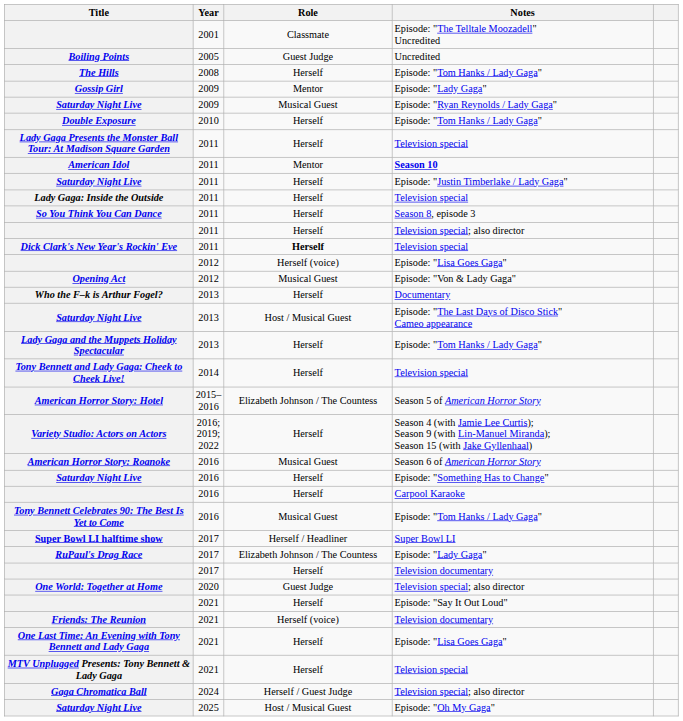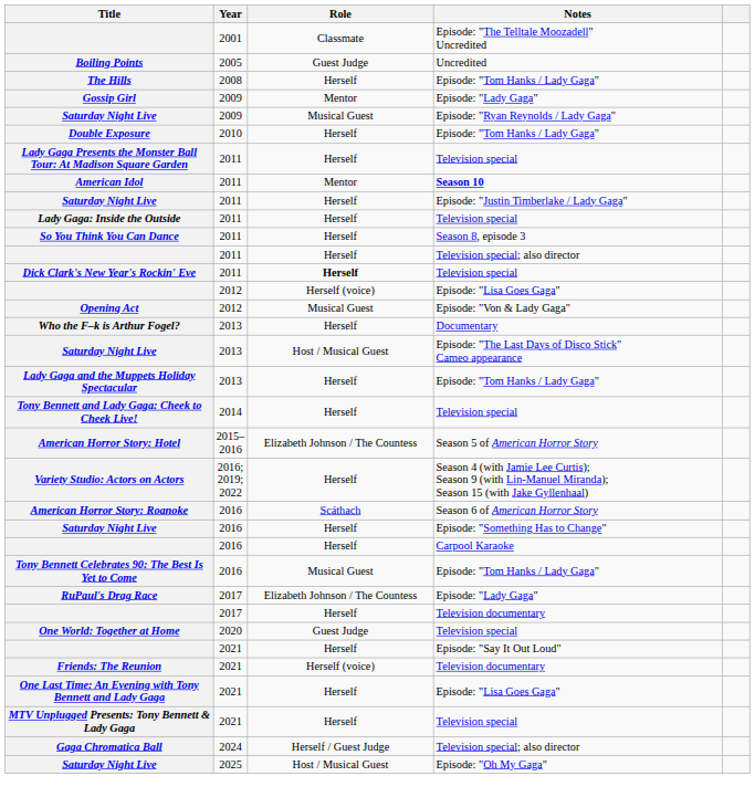 <table class="wikitable sortable plainrowheaders" style="text-align:center;">
 <tr>
 <th scope="col" style="width: 18em;">Title</th>
 <th scope="col" style="width: 2em;">Year</th>
 <th scope="col" style="width: 16em;">Role</th>
 <th scope="col" style="width: 25em;" class="unsortable">Notes</th>
 <th scope="col" style="width: 2em;" class="unsortable"></th>
 </tr>
 <tr>
 <th scope="row"><em></em></th>
 <td>2001</td>
 <td>Classmate</td>
 <td style="text-align:left;">Episode: "<a href='#'>The Telltale Moozadell</a>" <br> Uncredited</td>
 <td></td>
 </tr>
 <tr>
 <th scope="row"><em><a href='#'>Boiling Points</a></em></th>
 <td>2005</td>
 <td>Guest Judge</td>
 <td style="text-align:left;">Uncredited</td>
 <td></td>
 </tr>
 <tr>
 <th scope="row"><a href='#'><em>The Hills</em></a></th>
 <td>2008</td>
 <td>Herself</td>
 <td style="text-align:left;">Episode: "<a href='#'>Tom Hanks / Lady Gaga</a>"</td>
 <td></td>
 </tr>
 <tr>
 <th scope="row"><em><a href='#'>Gossip Girl</a></em></th>
 <td>2009</td>
 <td>Mentor</td>
 <td style="text-align:left;">Episode: "<a href='#'>Lady Gaga</a>"</td>
 <td></td>
 </tr>
 <tr>
 <th scope="row"><em><a href='#'>Saturday Night Live</a></em></th>
 <td>2009</td>
 <td>Musical Guest</td>
 <td style="text-align:left;">Episode: "<a href='#'>Ryan Reynolds / Lady Gaga</a>"</td>
 <td></td>
 </tr>
 <tr>
 <th scope="row"><em><a href='#'>Double Exposure</a></em></th>
 <td>2010</td>
 <td>Herself</td>
 <td style="text-align:left;">Episode: "<a href='#'>Tom Hanks / Lady Gaga</a>"</td>
 <td></td>
 </tr>
 <tr>
 <th scope="row"><em><a href='#'>Lady Gaga Presents the Monster Ball Tour: At Madison Square Garden</a></em></th>
 <td>2011</td>
 <td>Herself</td>
 <td style="text-align:left;"><a href='#'>Television special</a></td>
 <td></td>
 </tr>
 <tr>
 <th scope="row"><em><a href='#'>American Idol</a></em></th>
 <td>2011</td>
 <td>Mentor</td>
 <td style="text-align:left;"><strong><a href='#'>Season 10</a></strong></td>
 <td></td>
 </tr>
 <tr>
 <th scope="row"><em><a href='#'>Saturday Night Live</a></em></th>
 <td>2011</td>
 <td>Herself</td>
 <td style="text-align:left;">Episode: "<a href='#'>Justin Timberlake / Lady Gaga</a>"</td>
 <td></td>
 </tr>
 <tr>
 <th scope="row"><em>Lady Gaga: Inside the Outside</em></th>
 <td>2011</td>
 <td>Herself</td>
 <td style="text-align:left;"><a href='#'>Television special</a></td>
 <td></td>
 </tr>
 <tr>
 <th scope="row"><em><a href='#'>So You Think You Can Dance</a></em></th>
 <td>2011</td>
 <td>Herself</td>
 <td style="text-align:left;"><a href='#'>Season 8</a>, episode 3</td>
 <td></td>
 </tr>
 <tr>
 <th scope="row"><em></em></th>
 <td>2011</td>
 <td>Herself</td>
 <td style="text-align:left;"><a href='#'>Television special</a>; also director</td>
 <td></td>
 </tr>
 <tr>
 <th scope="row"><em><a href='#'>Dick Clark's New Year's Rockin' Eve</a></em></th>
 <td>2011</td>
 <td><strong>Herself</strong></td>
 <td style="text-align:left;"><a href='#'>Television special</a></td>
 <td></td>
 </tr>
 <tr>
 <th scope="row"><em></em></th>
 <td>2012</td>
 <td>Herself (voice)</td>
 <td style="text-align:left;">Episode: "<a href='#'>Lisa Goes Gaga</a>"</td>
 <td></td>
 </tr>
 <tr>
 <th scope="row"><em><a href='#'>Opening Act</a></em></th>
 <td>2012</td>
 <td>Musical Guest</td>
 <td style="text-align:left;">Episode: "Von & Lady Gaga"</td>
 <td></td>
 </tr>
 <tr>
 <th scope="row"><em>Who the F–k is Arthur Fogel?</em></th>
 <td>2013</td>
 <td>Herself</td>
 <td style="text-align:left;"><a href='#'>Documentary</a></td>
 <td></td>
 </tr>
 <tr>
 <th scope="row"><em><a href='#'>Saturday Night Live</a></em></th>
 <td>2013</td>
 <td>Host / Musical Guest</td>
 <td style="text-align:left;">Episode: "<a href='#'>The Last Days of Disco Stick</a>" <br> <a href='#'>Cameo appearance</a></td>
 <td></td>
 </tr>
 <tr>
 <th scope="row"><em><a href='#'>Lady Gaga and the Muppets Holiday Spectacular</a></em></th>
 <td>2013</td>
 <td>Herself</td>
 <td style="text-align:left;">Episode: "<a href='#'>Tom Hanks / Lady Gaga</a>"</td>
 <td></td>
 </tr>
 <tr>
 <th scope="row"><em><a href='#'>Tony Bennett and Lady Gaga: Cheek to Cheek Live!</a></em></th>
 <td>2014</td>
 <td>Herself</td>
 <td style="text-align:left;"><a href='#'>Television special</a></td>
 <td></td>
 </tr>
 <tr>
 <th scope="row"><em><a href='#'>American Horror Story: Hotel</a></em></th>
 <td>2015–2016</td>
 <td>Elizabeth Johnson / The Countess</td>
 <td style="text-align:left;">Season 5 of <em><a href='#'>American Horror Story</a></em></td>
 <td></td>
 </tr>
 <tr>
 <th scope="row"><em><a href='#'>Variety Studio: Actors on Actors</a></em></th>
 <td>2016;<br>2019;<br>2022</td>
 <td>Herself</td>
 <td style="text-align:left;">Season 4 (with <a href='#'>Jamie Lee Curtis</a>);<br>Season 9 (with <a href='#'>Lin-Manuel Miranda</a>);<br>Season 15 (with <a href='#'>Jake Gyllenhaal</a>)</td>
 <td><br><br></td>
 </tr>
 <tr>
 <th scope="row"><em><a href='#'>American Horror Story: Roanoke</a></em></th>
 <td>2016</td>
-<td>Musical Guest</td>
+<td><a href='#'>Scáthach</a></td>
 <td style="text-align:left;">Season 6 of <em><a href='#'>American Horror Story</a></em></td>
 <td></td>
 </tr>
 <tr>
 <th scope="row"><em><a href='#'>Saturday Night Live</a></em></th>
 <td>2016</td>
 <td>Herself</td>
 <td style="text-align:left;">Episode: "<a href='#'>Something Has to Change</a>"</td>
 <td></td>
 </tr>
 <tr>
 <th scope="row"><em></em></th>
 <td>2016</td>
 <td>Herself</td>
 <td style="text-align:left;"><a href='#'>Carpool Karaoke</a></td>
 <td></td>
 </tr>
 <tr>
 <th scope="row"><em><a href='#'>Tony Bennett Celebrates 90: The Best Is Yet to Come</a></em></th>
 <td>2016</td>
 <td>Musical Guest</td>
 <td style="text-align:left;">Episode: "<a href='#'>Tom Hanks / Lady Gaga</a>"</td>
 <td></td>
 </tr>
 <tr>
-<th scope="row"><a href='#'>Super Bowl LI halftime show</a></th>
-<td>2017</td>
-<td>Herself / Headliner</td>
-<td style="text-align:left;"><a href='#'>Super Bowl LI</a></td>
-<td></td>
-</tr>
-<tr>
 <th scope="row"><em><a href='#'>RuPaul's Drag Race</a></em></th>
 <td>2017</td>
 <td>Elizabeth Johnson / The Countess</td>
 <td style="text-align:left;">Episode: "<a href='#'>Lady Gaga</a>"</td>
 <td></td>
 </tr>
 <tr>
 <th scope="row"></th>
 <td>2017</td>
 <td>Herself</td>
 <td style="text-align:left;"><a href='#'>Television documentary</a></td>
 <td></td>
 </tr>
 <tr>
 <th scope="row"><em><a href='#'>One World: Together at Home</a></em></th>
 <td>2020</td>
 <td>Guest Judge</td>
-<td style="text-align:left;"><a href='#'>Television special</a>; also director</td>
+<td style="text-align:left;"><a href='#'>Television special</a></td>
 <td></td>
 </tr>
 <tr>
 <th scope="row"><em></em></th>
 <td>2021</td>
 <td>Herself</td>
 <td style="text-align:left;">Episode: "Say It Out Loud"</td>
 <td></td>
 </tr>
 <tr>
 <th scope="row"><em><a href='#'>Friends: The Reunion</a></em></th>
 <td>2021</td>
 <td>Herself (voice)</td>
 <td style="text-align:left;"><a href='#'>Television documentary</a></td>
 <td></td>
 </tr>
 <tr>
 <th scope="row"><em><a href='#'>One Last Time: An Evening with Tony Bennett and Lady Gaga</a></em></th>
 <td>2021</td>
 <td>Herself</td>
 <td style="text-align:left;">Episode: "<a href='#'>Lisa Goes Gaga</a>"</td>
 <td></td>
 </tr>
 <tr>
 <th scope="row"><em><a href='#'>MTV Unplugged</a> Presents: Tony Bennett & Lady Gaga</em></th>
 <td>2021</td>
 <td>Herself</td>
 <td style="text-align:left;"><a href='#'>Television special</a></td>
 <td></td>
 </tr>
 <tr>
 <th scope="row"><em><a href='#'>Gaga Chromatica Ball</a></em></th>
 <td>2024</td>
 <td>Herself / Guest Judge</td>
 <td style="text-align:left;"><a href='#'>Television special</a>; also director</td>
 <td></td>
 </tr>
 <tr>
 <th scope="row"><em><a href='#'>Saturday Night Live</a></em></th>
 <td>2025</td>
 <td>Host / Musical Guest</td>
 <td style="text-align:left;">Episode: "<a href='#'>Oh My Gaga</a>"</td>
 <td></td>
 </tr>
 </table>
